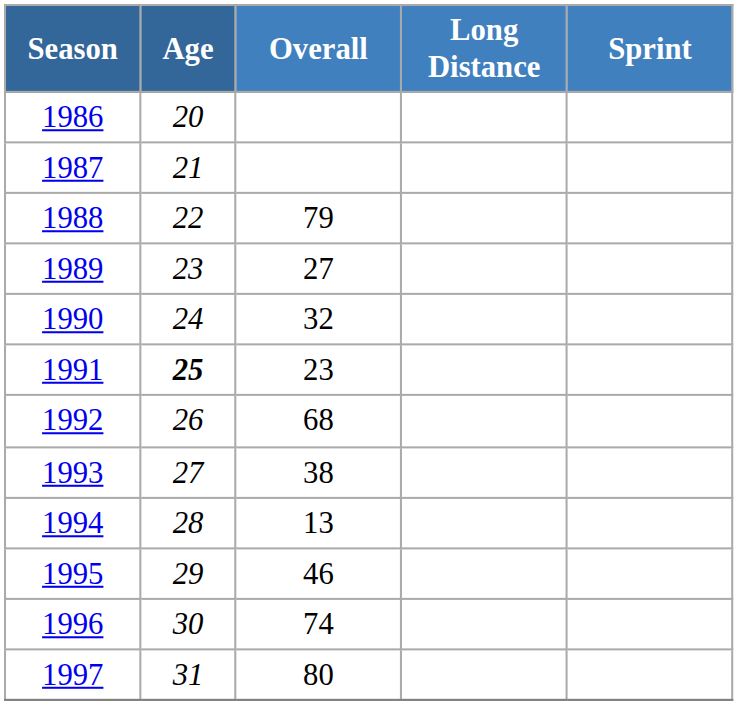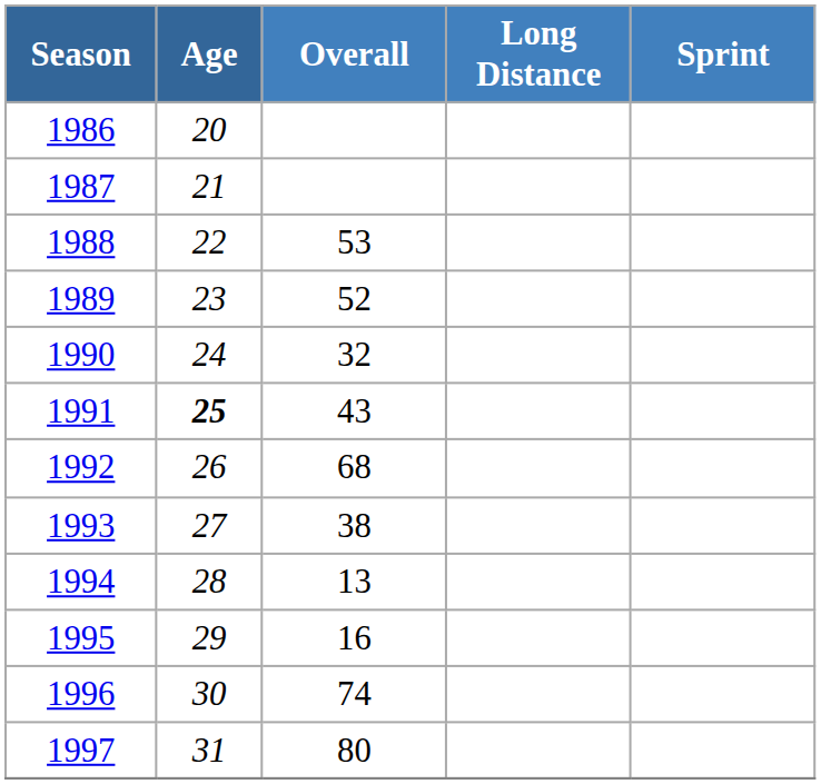 <table class="wikitable" style="font-size:95%; text-align:center; border:grey solid 1px; border-collapse:collapse; background:#ffffff;">
 <tr>
 <th style="background-color:#369; color:white; width:60px;" rowspan="2"> Season </th>
 <th style="background-color:#369; color:white; width:40px;" rowspan="2"> Age </th>
 </tr>
 <tr>
 <th style="background-color:#4180be; color:white; width:75px;">Overall</th>
 <th style="background-color:#4180be; color:white; width:75px;">Long Distance</th>
 <th style="background-color:#4180be; color:white; width:75px;">Sprint</th>
 </tr>
 <tr>
 <td><a href='#'>1986</a></td>
 <td><em>20</em></td>
 <td></td>
 <td></td>
 <td></td>
 </tr>
 <tr>
 <td><a href='#'>1987</a></td>
 <td><em>21</em></td>
 <td></td>
 <td></td>
 <td></td>
 </tr>
 <tr>
 <td><a href='#'>1988</a></td>
 <td><em>22</em></td>
-<td>79</td>
+<td>53</td>
 <td></td>
 <td></td>
 </tr>
 <tr>
 <td><a href='#'>1989</a></td>
 <td><em>23</em></td>
-<td>27</td>
+<td>52</td>
 <td></td>
 <td></td>
 </tr>
 <tr>
 <td><a href='#'>1990</a></td>
 <td><em>24</em></td>
 <td>32</td>
 <td></td>
 <td></td>
 </tr>
 <tr>
 <td><a href='#'>1991</a></td>
 <td><strong><em>25</em></strong></td>
-<td>23</td>
+<td>43</td>
 <td></td>
 <td></td>
 </tr>
 <tr>
 <td><a href='#'>1992</a></td>
 <td><em>26</em></td>
 <td>68</td>
 <td></td>
 <td></td>
 </tr>
 <tr>
 <td><a href='#'>1993</a></td>
 <td><em>27</em></td>
 <td>38</td>
 <td></td>
 <td></td>
 </tr>
 <tr>
 <td><a href='#'>1994</a></td>
 <td><em>28</em></td>
 <td>13</td>
 <td></td>
 <td></td>
 </tr>
 <tr>
 <td><a href='#'>1995</a></td>
 <td><em>29</em></td>
-<td>46</td>
+<td>16</td>
 <td></td>
 <td></td>
 </tr>
 <tr>
 <td><a href='#'>1996</a></td>
 <td><em>30</em></td>
 <td>74</td>
 <td></td>
 <td></td>
 </tr>
 <tr>
 <td><a href='#'>1997</a></td>
 <td><em>31</em></td>
 <td>80</td>
 <td></td>
 <td></td>
 </tr>
 <tr>
 </tr>
 </table>
